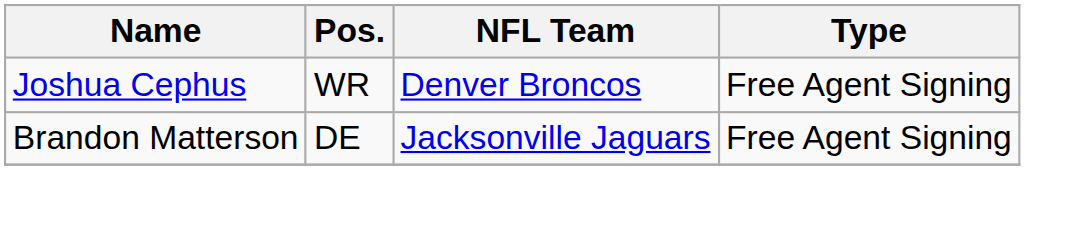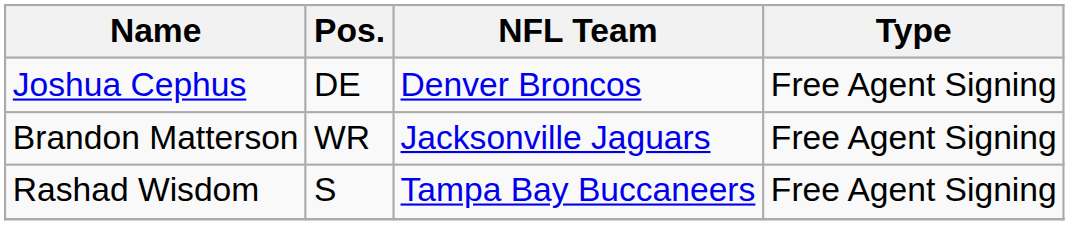 <table class="wikitable sortable">
 <tr>
 <th>Name</th>
 <th>Pos.</th>
 <th>NFL Team</th>
 <th>Type</th>
 </tr>
 <tr>
 <td><a href='#'>Joshua Cephus</a></td>
-<td>WR</td>
+<td>DE</td>
 <td><a href='#'>Denver Broncos</a></td>
 <td>Free Agent Signing</td>
 </tr>
 <tr>
 <td>Brandon Matterson</td>
-<td>DE</td>
+<td>WR</td>
 <td><a href='#'>Jacksonville Jaguars</a></td>
+<td>Free Agent Signing</td>
+</tr>
+<tr>
+<td>Rashad Wisdom</td>
+<td>S</td>
+<td><a href='#'>Tampa Bay Buccaneers</a></td>
 <td>Free Agent Signing</td>
 </tr>
 <tr>
 </tr>
 </table>
